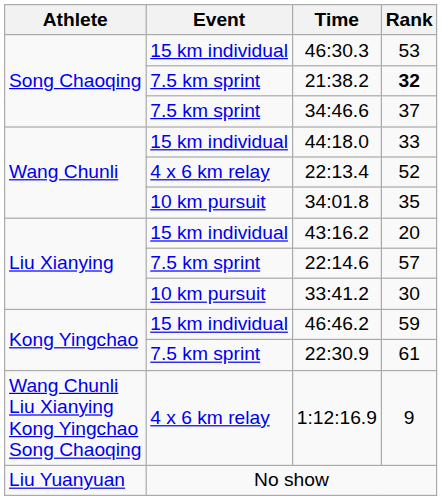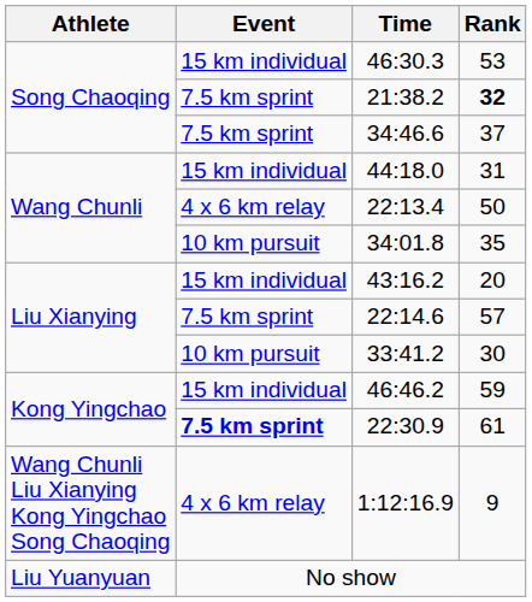 <table class="wikitable">
 <tr>
 <th>Athlete</th>
 <th>Event</th>
 <th>Time</th>
 <th>Rank</th>
 </tr>
 <tr>
 <td rowspan=3><a href='#'>Song Chaoqing</a></td>
 <td><a href='#'>15 km individual</a></td>
 <td align=center>46:30.3</td>
 <td align=center>53</td>
 </tr>
 <tr>
 <td><a href='#'>7.5 km sprint</a></td>
 <td align=center>21:38.2</td>
 <td align=center><strong>32</strong></td>
 </tr>
 <tr>
 <td><a href='#'>7.5 km sprint</a></td>
 <td align=center>34:46.6</td>
 <td align=center>37</td>
 </tr>
 <tr>
 <td rowspan=3><a href='#'>Wang Chunli</a></td>
 <td><a href='#'>15 km individual</a></td>
 <td align=center>44:18.0</td>
-<td align=center>33</td>
+<td align=center>31</td>
 </tr>
 <tr>
 <td><a href='#'>4 x 6 km relay</a></td>
 <td align=center>22:13.4</td>
-<td align=center>52</td>
+<td align=center>50</td>
 </tr>
 <tr>
 <td><a href='#'>10 km pursuit</a></td>
 <td align=center>34:01.8</td>
 <td align=center>35</td>
 </tr>
 <tr>
 <td rowspan=3><a href='#'>Liu Xianying</a></td>
 <td><a href='#'>15 km individual</a></td>
 <td align=center>43:16.2</td>
 <td align=center>20</td>
 </tr>
 <tr>
 <td><a href='#'>7.5 km sprint</a></td>
 <td align=center>22:14.6</td>
 <td align=center>57</td>
 </tr>
 <tr>
 <td><a href='#'>10 km pursuit</a></td>
 <td align=center>33:41.2</td>
 <td align=center>30</td>
 </tr>
 <tr>
 <td rowspan=2><a href='#'>Kong Yingchao</a></td>
 <td><a href='#'>15 km individual</a></td>
 <td align=center>46:46.2</td>
 <td align=center>59</td>
 </tr>
 <tr>
-<td><a href='#'>7.5 km sprint</a></td>
+<td><strong><a href='#'>7.5 km sprint</a></strong></td>
 <td align=center>22:30.9</td>
 <td align=center>61</td>
 </tr>
 <tr>
 <td><a href='#'>Wang Chunli</a><br><a href='#'>Liu Xianying</a><br><a href='#'>Kong Yingchao</a><br><a href='#'>Song Chaoqing</a></td>
 <td><a href='#'>4 x 6 km relay</a></td>
 <td align=center>1:12:16.9</td>
 <td align=center>9</td>
 </tr>
 <tr>
 <td><a href='#'>Liu Yuanyuan</a></td>
 <td style="text-align:center;" colspan="3">No show</td>
 </tr>
 </table>
